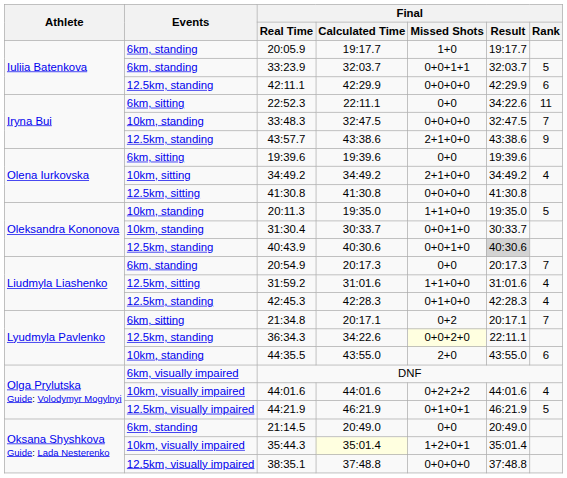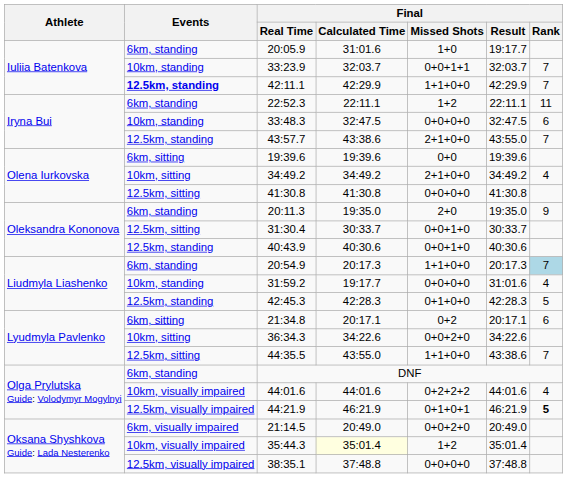 <table class="wikitable" style="font-size:100%">
 <tr>
 <th rowspan="2">Athlete</th>
 <th rowspan="2">Events</th>
 <th colspan="5">Final</th>
 </tr>
 <tr>
 <th>Real Time</th>
 <th>Calculated Time</th>
 <th>Missed Shots</th>
 <th>Result</th>
 <th>Rank</th>
 </tr>
 <tr>
 <td rowspan=3><a href='#'>Iuliia Batenkova</a></td>
 <td><a href='#'>6km, standing</a></td>
 <td align="center">20:05.9</td>
-<td align="center">19:17.7</td>
+<td align="center">31:01.6</td>
 <td align="center">1+0</td>
 <td align="center">19:17.7</td>
 <td align="center"></td>
 </tr>
 <tr>
-<td><a href='#'>6km, standing</a></td>
+<td><a href='#'>10km, standing</a></td>
 <td align="center">33:23.9</td>
 <td align="center">32:03.7</td>
 <td align="center">0+0+1+1</td>
 <td align="center">32:03.7</td>
-<td align="center">5</td>
+<td align="center">7</td>
 </tr>
 <tr>
-<td><a href='#'>12.5km, standing</a></td>
+<td><strong><a href='#'>12.5km, standing</a></strong></td>
 <td align="center">42:11.1</td>
 <td align="center">42:29.9</td>
-<td align="center">0+0+0+0</td>
+<td align="center">1+1+0+0</td>
 <td align="center">42:29.9</td>
-<td align="center">6</td>
+<td align="center">7</td>
 </tr>
 <tr>
 <td rowspan=3><a href='#'>Iryna Bui</a></td>
-<td><a href='#'>6km, sitting</a></td>
+<td><a href='#'>6km, standing</a></td>
 <td align="center">22:52.3</td>
 <td align="center">22:11.1</td>
-<td align="center">0+0</td>
-<td align="center">34:22.6</td>
+<td align="center">1+2</td>
+<td align="center">22:11.1</td>
 <td align="center">11</td>
 </tr>
 <tr>
 <td><a href='#'>10km, standing</a></td>
 <td align="center">33:48.3</td>
 <td align="center">32:47.5</td>
 <td align="center">0+0+0+0</td>
 <td align="center">32:47.5</td>
-<td align="center">7</td>
+<td align="center">6</td>
 </tr>
 <tr>
 <td><a href='#'>12.5km, standing</a></td>
 <td align="center">43:57.7</td>
 <td align="center">43:38.6</td>
 <td align="center">2+1+0+0</td>
-<td align="center">43:38.6</td>
-<td align="center">9</td>
+<td align="center">43:55.0</td>
+<td align="center">7</td>
 </tr>
 <tr>
 <td rowspan=3><a href='#'>Olena Iurkovska</a></td>
 <td><a href='#'>6km, sitting</a></td>
 <td align="center">19:39.6</td>
 <td align="center">19:39.6</td>
 <td align="center">0+0</td>
 <td align="center">19:39.6</td>
 <td align="center"></td>
 </tr>
 <tr>
 <td><a href='#'>10km, sitting</a></td>
 <td align="center">34:49.2</td>
 <td align="center">34:49.2</td>
 <td align="center">2+1+0+0</td>
 <td align="center">34:49.2</td>
 <td align="center">4</td>
 </tr>
 <tr>
 <td><a href='#'>12.5km, sitting</a></td>
 <td align="center">41:30.8</td>
 <td align="center">41:30.8</td>
 <td align="center">0+0+0+0</td>
 <td align="center">41:30.8</td>
 <td align="center"></td>
 </tr>
 <tr>
 <td rowspan=3><a href='#'>Oleksandra Kononova</a></td>
-<td><a href='#'>10km, standing</a></td>
+<td><a href='#'>6km, standing</a></td>
 <td align="center">20:11.3</td>
 <td align="center">19:35.0</td>
-<td align="center">1+1+0+0</td>
+<td align="center">2+0</td>
 <td align="center">19:35.0</td>
-<td align="center">5</td>
+<td align="center">9</td>
 </tr>
 <tr>
-<td><a href='#'>10km, standing</a></td>
+<td><a href='#'>12.5km, sitting</a></td>
 <td align="center">31:30.4</td>
 <td align="center">30:33.7</td>
 <td align="center">0+0+1+0</td>
 <td align="center">30:33.7</td>
 <td align="center"></td>
 </tr>
 <tr>
 <td><a href='#'>12.5km, standing</a></td>
 <td align="center">40:43.9</td>
 <td align="center">40:30.6</td>
 <td align="center">0+0+1+0</td>
-<td align="center" style="background: lightgrey;">40:30.6</td>
+<td align="center">40:30.6</td>
 <td align="center"></td>
 </tr>
 <tr>
 <td rowspan=3><a href='#'>Liudmyla Liashenko</a></td>
 <td><a href='#'>6km, standing</a></td>
 <td align="center">20:54.9</td>
 <td align="center">20:17.3</td>
-<td align="center">0+0</td>
+<td align="center">1+1+0+0</td>
 <td align="center">20:17.3</td>
-<td align="center">7</td>
+<td align="center" style="background: lightblue;">7</td>
 </tr>
 <tr>
-<td><a href='#'>12.5km, sitting</a></td>
+<td><a href='#'>10km, standing</a></td>
 <td align="center">31:59.2</td>
-<td align="center">31:01.6</td>
-<td align="center">1+1+0+0</td>
+<td align="center">19:17.7</td>
+<td align="center">0+0+0+0</td>
 <td align="center">31:01.6</td>
 <td align="center">4</td>
 </tr>
 <tr>
 <td><a href='#'>12.5km, standing</a></td>
 <td align="center">42:45.3</td>
 <td align="center">42:28.3</td>
 <td align="center">0+1+0+0</td>
 <td align="center">42:28.3</td>
-<td align="center">4</td>
+<td align="center">5</td>
 </tr>
 <tr>
 <td rowspan=3><a href='#'>Lyudmyla Pavlenko</a></td>
 <td><a href='#'>6km, sitting</a></td>
 <td align="center">21:34.8</td>
 <td align="center">20:17.1</td>
 <td align="center">0+2</td>
 <td align="center">20:17.1</td>
+<td align="center">6</td>
+</tr>
+<tr>
+<td><a href='#'>10km, sitting</a></td>
+<td align="center">36:34.3</td>
+<td align="center">34:22.6</td>
+<td align="center">0+0+2+0</td>
+<td align="center">34:22.6</td>
+<td align="center"></td>
+</tr>
+<tr>
+<td><a href='#'>12.5km, sitting</a></td>
+<td align="center">44:35.5</td>
+<td align="center">43:55.0</td>
+<td align="center">1+1+0+0</td>
+<td align="center">43:38.6</td>
 <td align="center">7</td>
 </tr>
 <tr>
-<td><a href='#'>12.5km, standing</a></td>
-<td align="center">36:34.3</td>
-<td align="center">34:22.6</td>
-<td align="center" style="background: lightyellow;">0+0+2+0</td>
-<td align="center">22:11.1</td>
-<td align="center"></td>
-</tr>
-<tr>
-<td><a href='#'>10km, standing</a></td>
-<td align="center">44:35.5</td>
-<td align="center">43:55.0</td>
-<td align="center">2+0</td>
-<td align="center">43:55.0</td>
-<td align="center">6</td>
-</tr>
-<tr>
 <td rowspan=3><a href='#'>Olga Prylutska</a><br><small><a href='#'>Guide</a>: <a href='#'>Volodymyr Mogylnyi</a></small></td>
-<td><a href='#'>6km, visually impaired</a></td>
+<td><a href='#'>6km, standing</a></td>
 <td align="center" colspan=5>DNF</td>
 </tr>
 <tr>
 <td><a href='#'>10km, visually impaired</a></td>
 <td align="center">44:01.6</td>
 <td align="center">44:01.6</td>
 <td align="center">0+2+2+2</td>
 <td align="center">44:01.6</td>
 <td align="center">4</td>
 </tr>
 <tr>
 <td><a href='#'>12.5km, visually impaired</a></td>
 <td align="center">44:21.9</td>
 <td align="center">46:21.9</td>
 <td align="center">0+1+0+1</td>
 <td align="center">46:21.9</td>
-<td align="center">5</td>
+<td align="center"><strong>5</strong></td>
 </tr>
 <tr>
 <td rowspan=3><a href='#'>Oksana Shyshkova</a><br><small><a href='#'>Guide</a>: <a href='#'>Lada Nesterenko</a></small></td>
-<td><a href='#'>6km, standing</a></td>
+<td><a href='#'>6km, visually impaired</a></td>
 <td align="center">21:14.5</td>
 <td align="center">20:49.0</td>
-<td align="center">0+0</td>
+<td align="center">0+0+2+0</td>
 <td align="center">20:49.0</td>
 <td align="center"></td>
 </tr>
 <tr>
 <td><a href='#'>10km, visually impaired</a></td>
 <td align="center">35:44.3</td>
 <td align="center" style="background: lightyellow;">35:01.4</td>
-<td align="center">1+2+0+1</td>
+<td align="center">1+2</td>
 <td align="center">35:01.4</td>
 <td align="center"></td>
 </tr>
 <tr>
 <td><a href='#'>12.5km, visually impaired</a></td>
 <td align="center">38:35.1</td>
 <td align="center">37:48.8</td>
 <td align="center">0+0+0+0</td>
 <td align="center">37:48.8</td>
 <td align="center"></td>
 </tr>
 </table>
